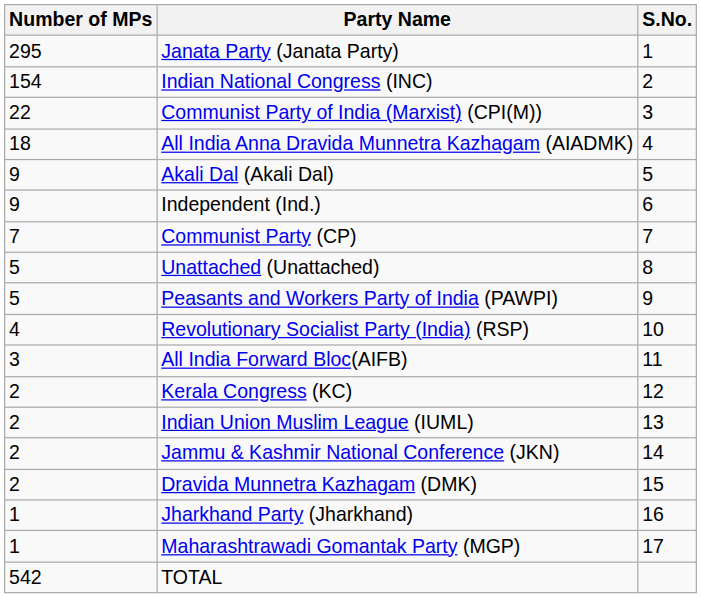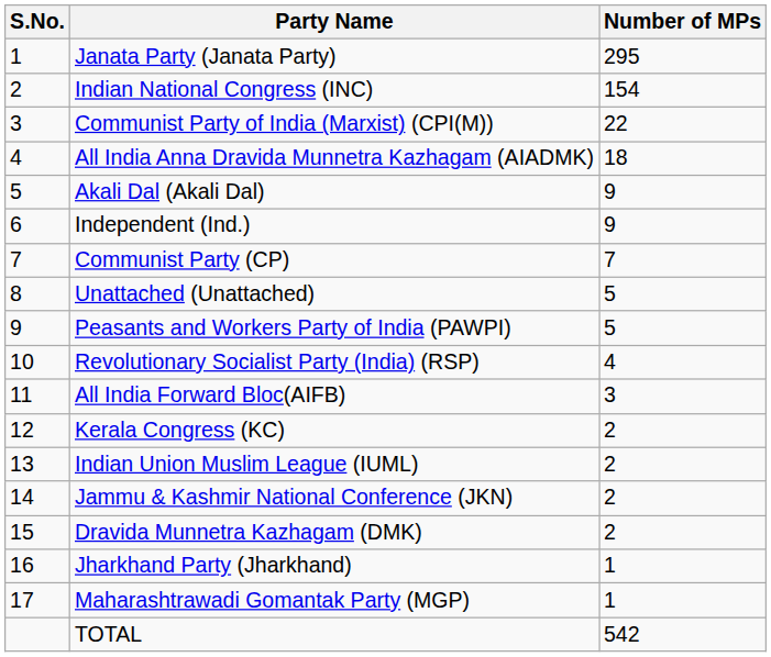 <table class="wikitable">
 <tr>
+<th>S.No.</th>
+<th>Party Name</th>
 <th>Number of MPs</th>
-<th>Party Name</th>
-<th>S.No.</th>
 </tr>
 <tr>
+<td>1</td>
+<td><a href='#'>Janata Party</a> (Janata Party)</td>
 <td>295</td>
-<td><a href='#'>Janata Party</a> (Janata Party)</td>
-<td>1</td>
 </tr>
 <tr>
+<td>2</td>
+<td><a href='#'>Indian National Congress</a> (INC)</td>
 <td>154</td>
-<td><a href='#'>Indian National Congress</a> (INC)</td>
-<td>2</td>
 </tr>
 <tr>
+<td>3</td>
+<td><a href='#'>Communist Party of India (Marxist)</a> (CPI(M))</td>
 <td>22</td>
-<td><a href='#'>Communist Party of India (Marxist)</a> (CPI(M))</td>
-<td>3</td>
 </tr>
 <tr>
+<td>4</td>
+<td><a href='#'>All India Anna Dravida Munnetra Kazhagam</a> (AIADMK)</td>
 <td>18</td>
-<td><a href='#'>All India Anna Dravida Munnetra Kazhagam</a> (AIADMK)</td>
-<td>4</td>
 </tr>
 <tr>
+<td>5</td>
+<td><a href='#'>Akali Dal</a> (Akali Dal)</td>
 <td>9</td>
-<td><a href='#'>Akali Dal</a> (Akali Dal)</td>
-<td>5</td>
 </tr>
 <tr>
+<td>6</td>
+<td>Independent (Ind.)</td>
 <td>9</td>
-<td>Independent (Ind.)</td>
-<td>6</td>
 </tr>
 <tr>
 <td>7</td>
 <td><a href='#'>Communist Party</a> (CP)</td>
 <td>7</td>
 </tr>
 <tr>
+<td>8</td>
+<td><a href='#'>Unattached</a> (Unattached)</td>
 <td>5</td>
-<td><a href='#'>Unattached</a> (Unattached)</td>
-<td>8</td>
 </tr>
 <tr>
+<td>9</td>
+<td><a href='#'>Peasants and Workers Party of India</a> (PAWPI)</td>
 <td>5</td>
-<td><a href='#'>Peasants and Workers Party of India</a> (PAWPI)</td>
-<td>9</td>
 </tr>
 <tr>
+<td>10</td>
+<td><a href='#'>Revolutionary Socialist Party (India)</a> (RSP)</td>
 <td>4</td>
-<td><a href='#'>Revolutionary Socialist Party (India)</a> (RSP)</td>
-<td>10</td>
 </tr>
 <tr>
+<td>11</td>
+<td><a href='#'>All India Forward Bloc</a>(AIFB)</td>
 <td>3</td>
-<td><a href='#'>All India Forward Bloc</a>(AIFB)</td>
-<td>11</td>
 </tr>
 <tr>
+<td>12</td>
+<td><a href='#'>Kerala Congress</a> (KC)</td>
 <td>2</td>
-<td><a href='#'>Kerala Congress</a> (KC)</td>
-<td>12</td>
 </tr>
 <tr>
+<td>13</td>
+<td><a href='#'>Indian Union Muslim League</a> (IUML)</td>
 <td>2</td>
-<td><a href='#'>Indian Union Muslim League</a> (IUML)</td>
-<td>13</td>
 </tr>
 <tr>
+<td>14</td>
+<td><a href='#'>Jammu & Kashmir National Conference</a> (JKN)</td>
 <td>2</td>
-<td><a href='#'>Jammu & Kashmir National Conference</a> (JKN)</td>
-<td>14</td>
 </tr>
 <tr>
+<td>15</td>
+<td><a href='#'>Dravida Munnetra Kazhagam</a> (DMK)</td>
 <td>2</td>
-<td><a href='#'>Dravida Munnetra Kazhagam</a> (DMK)</td>
-<td>15</td>
 </tr>
 <tr>
+<td>16</td>
+<td><a href='#'>Jharkhand Party</a> (Jharkhand)</td>
 <td>1</td>
-<td><a href='#'>Jharkhand Party</a> (Jharkhand)</td>
-<td>16</td>
 </tr>
 <tr>
+<td>17</td>
+<td><a href='#'>Maharashtrawadi Gomantak Party</a> (MGP)</td>
 <td>1</td>
-<td><a href='#'>Maharashtrawadi Gomantak Party</a> (MGP)</td>
-<td>17</td>
 </tr>
 <tr>
+<td></td>
+<td>TOTAL</td>
 <td>542</td>
-<td>TOTAL</td>
-<td></td>
 </tr>
 </table>
